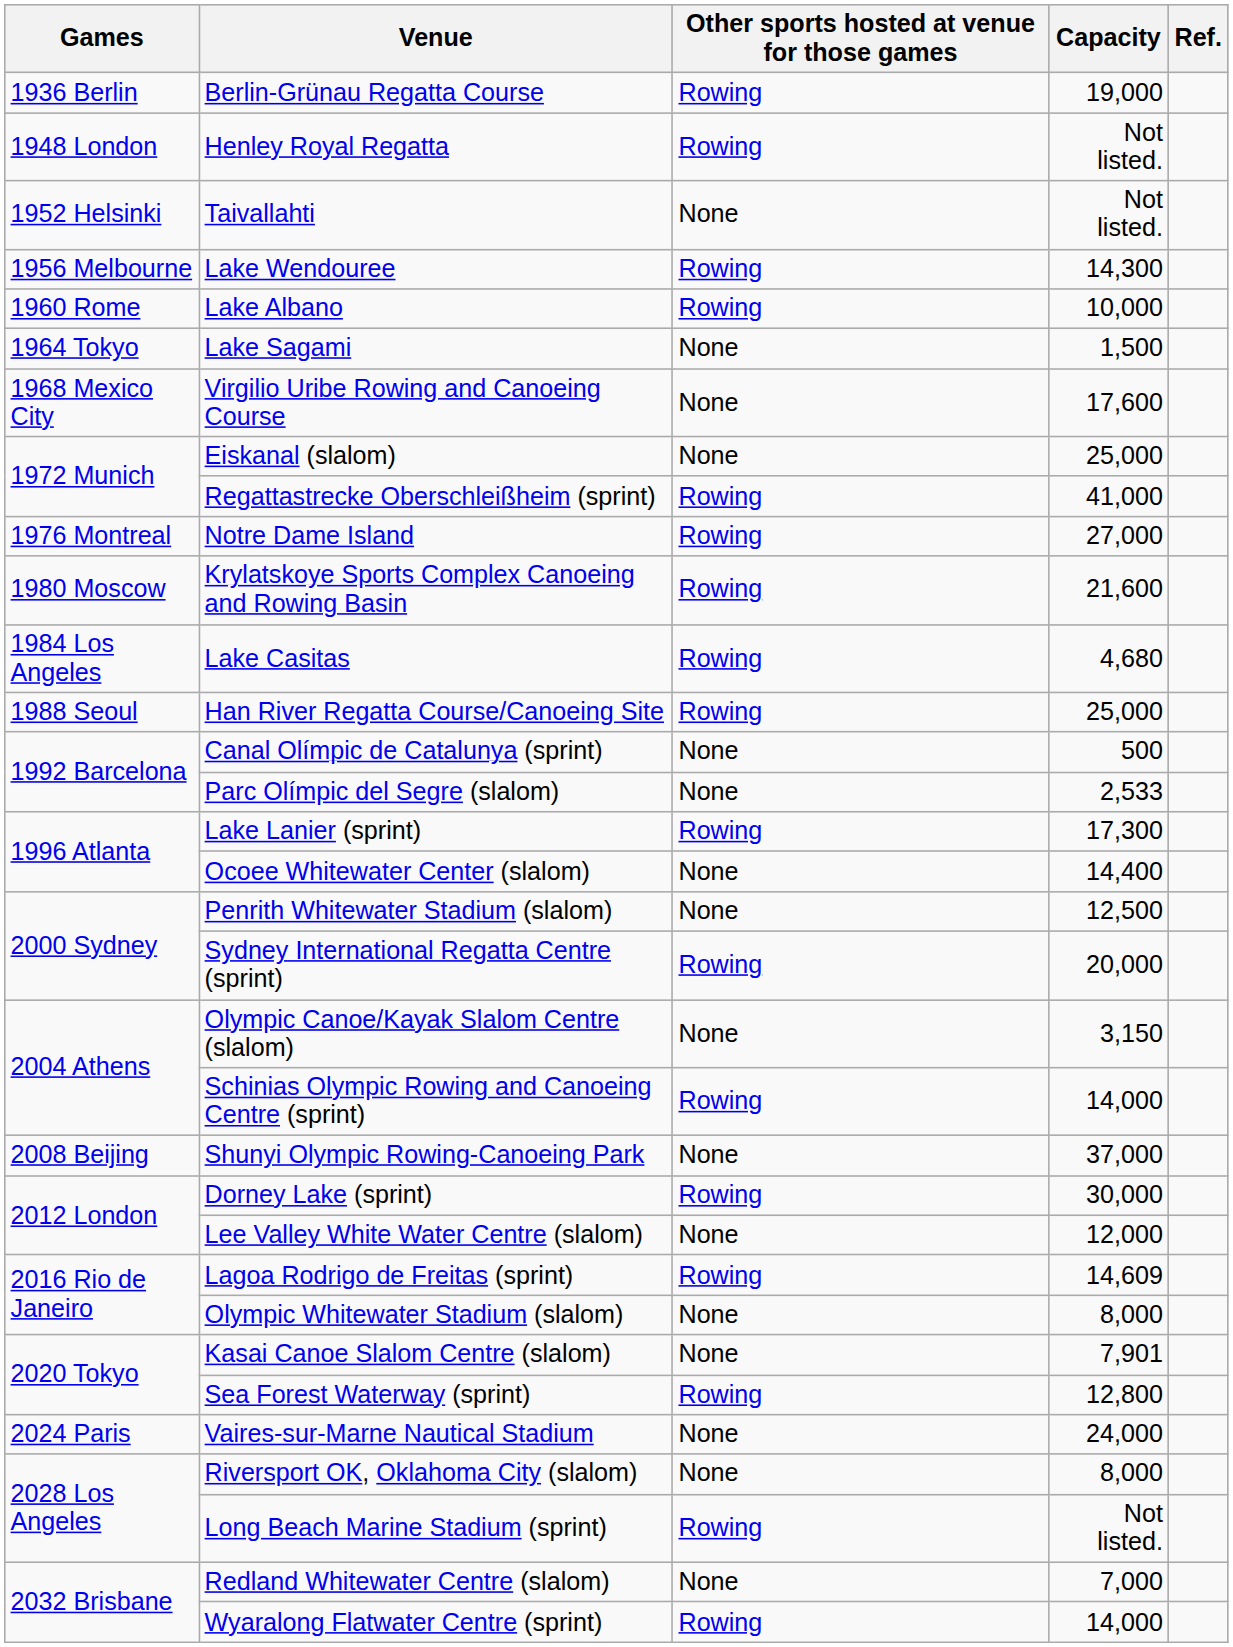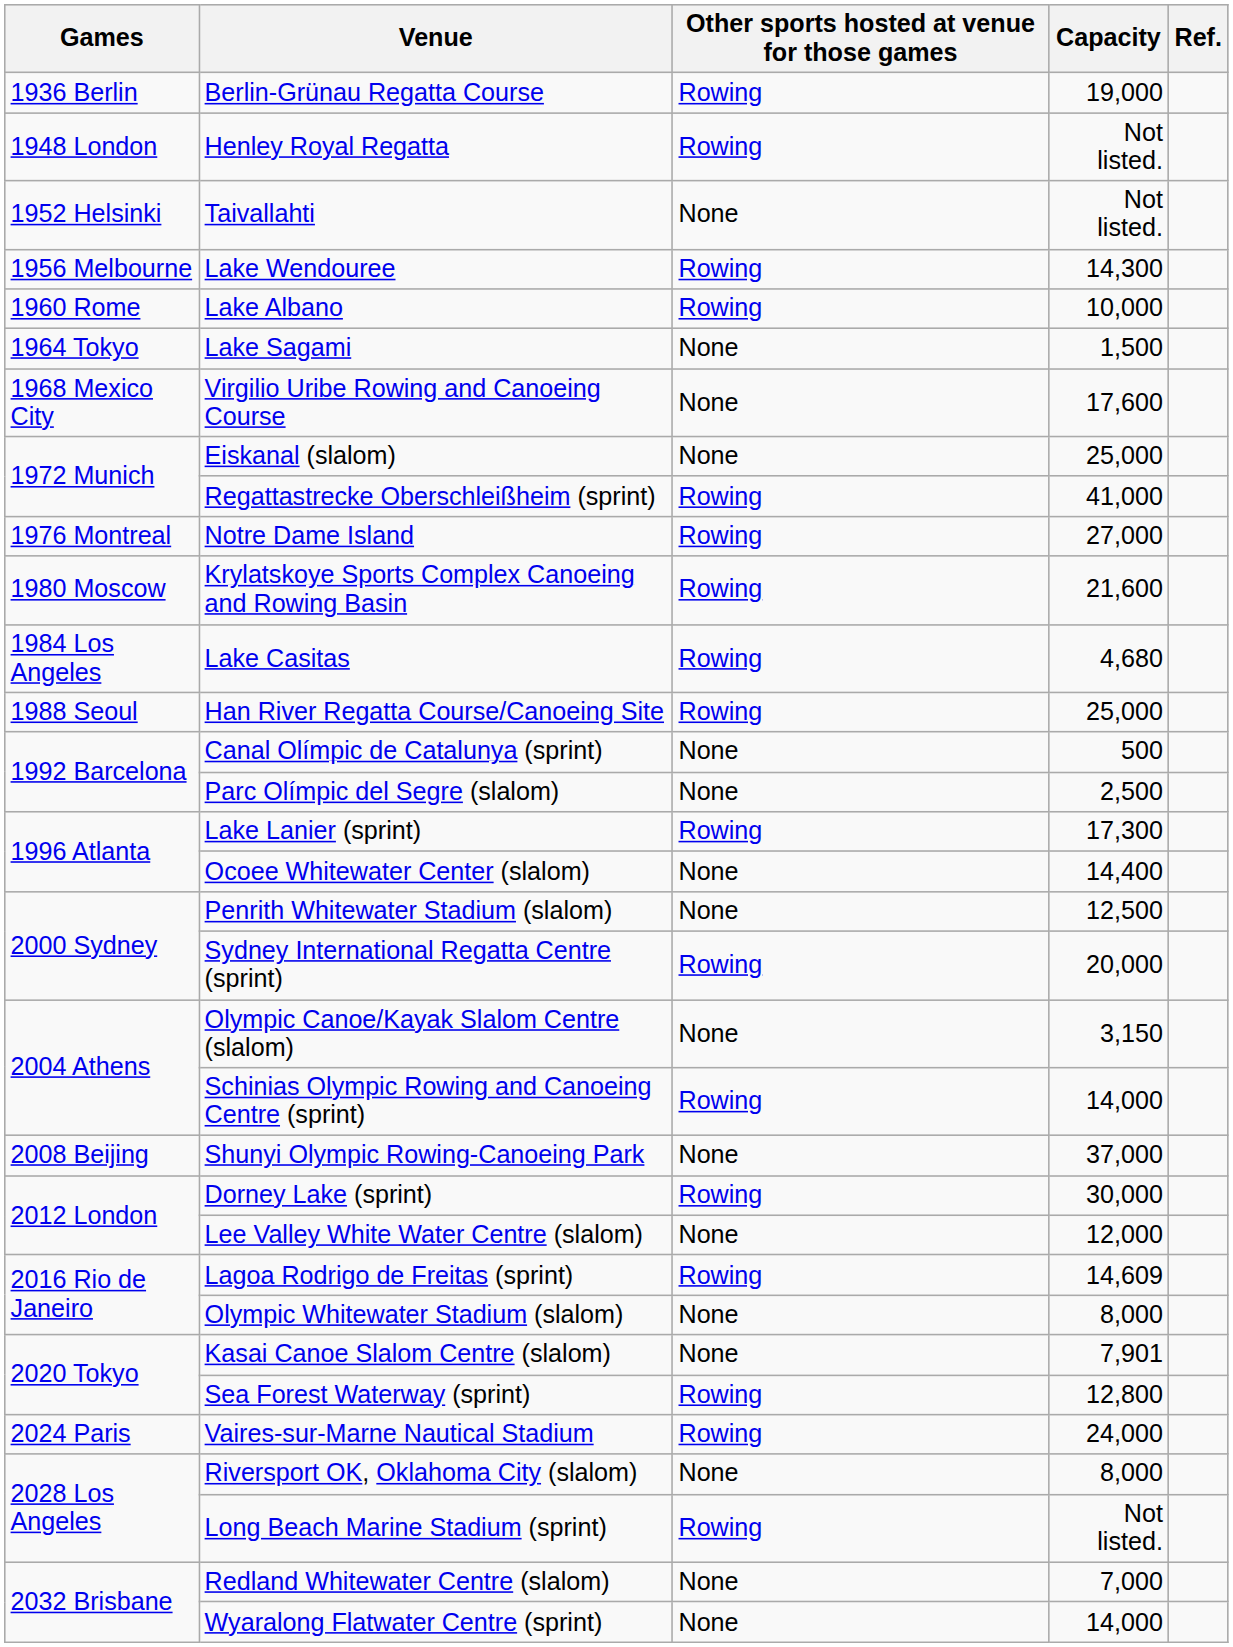 <table class="wikitable sortable" width=780px>
 <tr>
 <th>Games</th>
 <th>Venue</th>
 <th>Other sports hosted at venue for those games</th>
 <th>Capacity</th>
 <th>Ref.</th>
 </tr>
 <tr>
 <td><a href='#'>1936 Berlin</a></td>
 <td><a href='#'>Berlin-Grünau Regatta Course</a></td>
 <td><a href='#'>Rowing</a></td>
 <td align="right">19,000</td>
 <td align=center></td>
 </tr>
 <tr>
 <td><a href='#'>1948 London</a></td>
 <td><a href='#'>Henley Royal Regatta</a></td>
 <td><a href='#'>Rowing</a></td>
 <td align="right">Not listed.</td>
 <td align=center></td>
 </tr>
 <tr>
 <td><a href='#'>1952 Helsinki</a></td>
 <td><a href='#'>Taivallahti</a></td>
 <td>None</td>
 <td align="right">Not listed.</td>
 <td align=center></td>
 </tr>
 <tr>
 <td><a href='#'>1956 Melbourne</a></td>
 <td><a href='#'>Lake Wendouree</a></td>
 <td><a href='#'>Rowing</a></td>
 <td align="right">14,300</td>
 <td align=center></td>
 </tr>
 <tr>
 <td><a href='#'>1960 Rome</a></td>
 <td><a href='#'>Lake Albano</a></td>
 <td><a href='#'>Rowing</a></td>
 <td align="right">10,000</td>
 <td align=center></td>
 </tr>
 <tr>
 <td><a href='#'>1964 Tokyo</a></td>
 <td><a href='#'>Lake Sagami</a></td>
 <td>None</td>
 <td align="right">1,500</td>
 <td align=center></td>
 </tr>
 <tr>
 <td><a href='#'>1968 Mexico City</a></td>
 <td><a href='#'>Virgilio Uribe Rowing and Canoeing Course</a></td>
 <td>None</td>
 <td align="right">17,600</td>
 <td align=center></td>
 </tr>
 <tr>
 <td rowspan="2"><a href='#'>1972 Munich</a></td>
 <td><a href='#'>Eiskanal</a> (slalom)</td>
 <td>None</td>
 <td align="right">25,000</td>
 <td align=center></td>
 </tr>
 <tr>
 <td><a href='#'>Regattastrecke Oberschleißheim</a> (sprint)</td>
 <td><a href='#'>Rowing</a></td>
 <td align="right">41,000</td>
 <td align=center></td>
 </tr>
 <tr>
 <td><a href='#'>1976 Montreal</a></td>
 <td><a href='#'>Notre Dame Island</a></td>
 <td><a href='#'>Rowing</a></td>
 <td align="right">27,000</td>
 <td align=center></td>
 </tr>
 <tr>
 <td><a href='#'>1980 Moscow</a></td>
 <td><a href='#'>Krylatskoye Sports Complex Canoeing and Rowing Basin</a></td>
 <td><a href='#'>Rowing</a></td>
 <td align="right">21,600</td>
 <td align=center></td>
 </tr>
 <tr>
 <td><a href='#'>1984 Los Angeles</a></td>
 <td><a href='#'>Lake Casitas</a></td>
 <td><a href='#'>Rowing</a></td>
 <td align="right">4,680</td>
 <td align=center></td>
 </tr>
 <tr>
 <td><a href='#'>1988 Seoul</a></td>
 <td><a href='#'>Han River Regatta Course/Canoeing Site</a></td>
 <td><a href='#'>Rowing</a></td>
 <td align="right">25,000</td>
 <td align=center></td>
 </tr>
 <tr>
 <td rowspan="2"><a href='#'>1992 Barcelona</a></td>
 <td><a href='#'>Canal Olímpic de Catalunya</a> (sprint)</td>
 <td>None</td>
 <td align="right">500</td>
 <td align=center></td>
 </tr>
 <tr>
 <td><a href='#'>Parc Olímpic del Segre</a> (slalom)</td>
 <td>None</td>
-<td align="right">2,533</td>
+<td align="right">2,500</td>
 <td align=center></td>
 </tr>
 <tr>
 <td rowspan="2"><a href='#'>1996 Atlanta</a></td>
 <td><a href='#'>Lake Lanier</a> (sprint)</td>
 <td><a href='#'>Rowing</a></td>
 <td align="right">17,300</td>
 <td align=center></td>
 </tr>
 <tr>
 <td><a href='#'>Ocoee Whitewater Center</a> (slalom)</td>
 <td>None</td>
 <td align="right">14,400</td>
 <td align=center></td>
 </tr>
 <tr>
 <td rowspan="2"><a href='#'>2000 Sydney</a></td>
 <td><a href='#'>Penrith Whitewater Stadium</a> (slalom)</td>
 <td>None</td>
 <td align="right">12,500</td>
 <td align=center></td>
 </tr>
 <tr>
 <td><a href='#'>Sydney International Regatta Centre</a> (sprint)</td>
 <td><a href='#'>Rowing</a></td>
 <td align="right">20,000</td>
 <td align=center></td>
 </tr>
 <tr>
 <td rowspan="2"><a href='#'>2004 Athens</a></td>
 <td><a href='#'>Olympic Canoe/Kayak Slalom Centre</a> (slalom)</td>
 <td>None</td>
 <td align="right">3,150</td>
 <td align=center></td>
 </tr>
 <tr>
 <td><a href='#'>Schinias Olympic Rowing and Canoeing Centre</a> (sprint)</td>
 <td><a href='#'>Rowing</a></td>
 <td align="right">14,000</td>
 <td align=center></td>
 </tr>
 <tr>
 <td><a href='#'>2008 Beijing</a></td>
 <td><a href='#'>Shunyi Olympic Rowing-Canoeing Park</a></td>
 <td>None</td>
 <td align="right">37,000</td>
 <td align=center></td>
 </tr>
 <tr>
 <td rowspan="2"><a href='#'>2012 London</a></td>
 <td><a href='#'>Dorney Lake</a> (sprint)</td>
 <td><a href='#'>Rowing</a></td>
 <td align="right">30,000</td>
 <td align=center></td>
 </tr>
 <tr>
 <td><a href='#'>Lee Valley White Water Centre</a> (slalom)</td>
 <td>None</td>
 <td align="right">12,000</td>
 <td align=center></td>
 </tr>
 <tr>
 <td rowspan="2"><a href='#'>2016 Rio de Janeiro</a></td>
 <td><a href='#'>Lagoa Rodrigo de Freitas</a> (sprint)</td>
 <td><a href='#'>Rowing</a></td>
 <td align="right">14,609</td>
 <td align="center"></td>
 </tr>
 <tr>
 <td><a href='#'>Olympic Whitewater Stadium</a> (slalom)</td>
 <td>None</td>
 <td align="right">8,000</td>
 <td align="center"></td>
 </tr>
 <tr>
 <td rowspan="2"><a href='#'>2020 Tokyo</a></td>
 <td><a href='#'>Kasai Canoe Slalom Centre</a> (slalom)</td>
 <td>None</td>
 <td align="right">7,901</td>
 <td align="center"></td>
 </tr>
 <tr>
 <td><a href='#'>Sea Forest Waterway</a> (sprint)</td>
 <td><a href='#'>Rowing</a></td>
 <td align="right">12,800</td>
 <td align=center></td>
 </tr>
 <tr>
 <td><a href='#'>2024 Paris</a></td>
 <td><a href='#'>Vaires-sur-Marne Nautical Stadium</a></td>
-<td>None</td>
+<td><a href='#'>Rowing</a></td>
 <td align="right">24,000</td>
 <td align=center></td>
 </tr>
 <tr>
 <td rowspan="2"><a href='#'>2028 Los Angeles</a></td>
 <td><a href='#'>Riversport OK</a>, <a href='#'>Oklahoma City</a> (slalom)</td>
 <td>None</td>
 <td align="right">8,000</td>
 <td align="center"></td>
 </tr>
 <tr>
 <td><a href='#'>Long Beach Marine Stadium</a> (sprint)</td>
 <td><a href='#'>Rowing</a></td>
 <td align="right">Not listed.</td>
 <td align=center></td>
 </tr>
 <tr>
 <td rowspan="2"><a href='#'>2032 Brisbane</a></td>
 <td><a href='#'>Redland Whitewater Centre</a> (slalom)</td>
 <td>None</td>
 <td align="right">7,000</td>
 <td align="center"></td>
 </tr>
 <tr>
 <td><a href='#'>Wyaralong Flatwater Centre</a> (sprint)</td>
-<td><a href='#'>Rowing</a></td>
+<td>None</td>
 <td align="right">14,000</td>
 <td align=center></td>
 </tr>
 </table>
